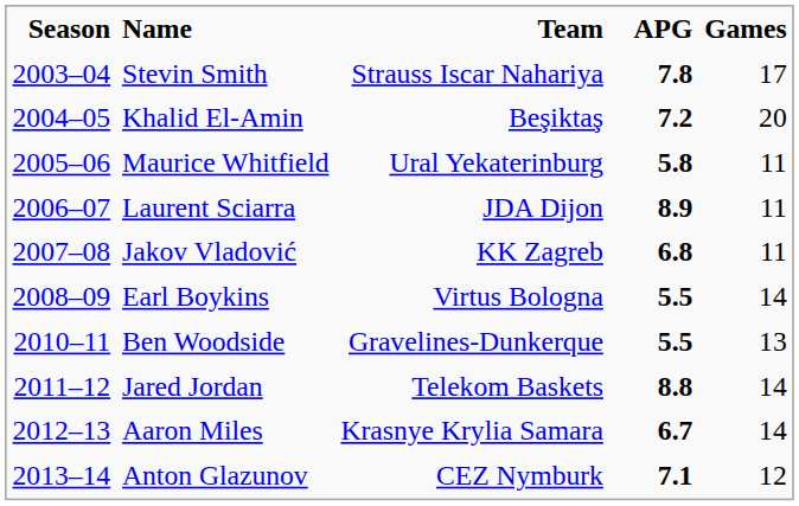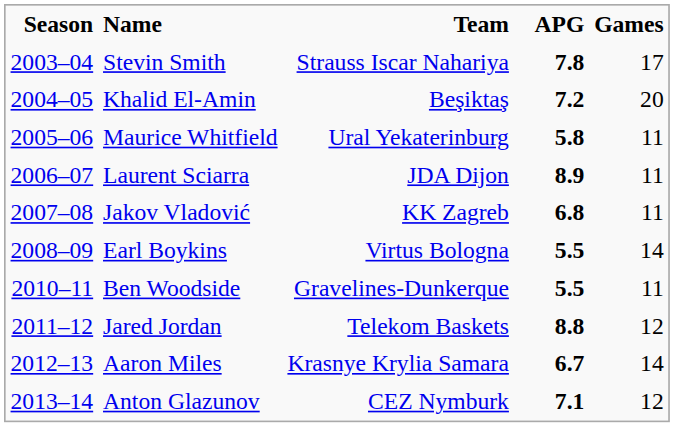 <table cellspacing="0" cellpadding="3" style="background-color: #f9f9f9; font-size: 90%; text-align: right; border:1px solid #aaa;">
 <tr>
 <th>Season</th>
 <th align=left>Name</th>
 <th>Team</th>
 <th width=40>APG</th>
 <th>Games</th>
 </tr>
 <tr>
 <td><a href='#'>2003–04</a></td>
 <td align="left"> <a href='#'>Stevin Smith</a></td>
 <td><a href='#'>Strauss Iscar Nahariya</a></td>
 <td><strong>7.8</strong></td>
 <td>17</td>
 </tr>
 <tr>
 <td><a href='#'>2004–05</a></td>
 <td align="left"> <a href='#'>Khalid El-Amin</a></td>
 <td><a href='#'>Beşiktaş</a></td>
 <td><strong>7.2</strong></td>
 <td>20</td>
 </tr>
 <tr>
 <td><a href='#'>2005–06</a></td>
 <td align="left"> <a href='#'>Maurice Whitfield</a></td>
 <td><a href='#'>Ural Yekaterinburg</a></td>
 <td><strong>5.8</strong></td>
 <td>11</td>
 </tr>
 <tr>
 <td><a href='#'>2006–07</a></td>
 <td align="left"> <a href='#'>Laurent Sciarra</a></td>
 <td><a href='#'>JDA Dijon</a></td>
 <td><strong>8.9</strong></td>
 <td>11</td>
 </tr>
 <tr>
 <td><a href='#'>2007–08</a></td>
 <td align="left"> <a href='#'>Jakov Vladović</a></td>
 <td><a href='#'>KK Zagreb</a></td>
 <td><strong>6.8</strong></td>
 <td>11</td>
 </tr>
 <tr>
 <td><a href='#'>2008–09</a></td>
 <td align="left"> <a href='#'>Earl Boykins</a></td>
 <td><a href='#'>Virtus Bologna</a></td>
 <td><strong>5.5</strong></td>
 <td>14</td>
 </tr>
 <tr>
 <td><a href='#'>2010–11</a></td>
 <td align="left"> <a href='#'>Ben Woodside</a></td>
 <td><a href='#'>Gravelines-Dunkerque</a></td>
 <td><strong>5.5</strong></td>
-<td>13</td>
+<td>11</td>
 </tr>
 <tr>
 <td><a href='#'>2011–12</a></td>
 <td align="left"> <a href='#'>Jared Jordan</a></td>
 <td><a href='#'>Telekom Baskets</a></td>
 <td><strong>8.8</strong></td>
-<td>14</td>
+<td>12</td>
 </tr>
 <tr>
 <td><a href='#'>2012–13</a></td>
 <td align="left"> <a href='#'>Aaron Miles</a></td>
 <td><a href='#'>Krasnye Krylia Samara</a></td>
 <td><strong>6.7</strong></td>
 <td>14</td>
 </tr>
 <tr>
 <td><a href='#'>2013–14</a></td>
 <td align="left"> <a href='#'>Anton Glazunov</a></td>
 <td><a href='#'>CEZ Nymburk</a></td>
 <td><strong>7.1</strong></td>
 <td>12</td>
 </tr>
 </table>
